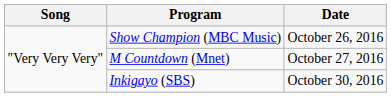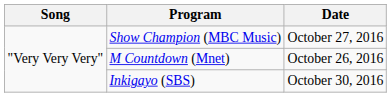 <table class="wikitable">
 <tr>
 <th>Song</th>
 <th>Program</th>
 <th>Date</th>
 </tr>
 <tr>
 <td rowspan="3">"Very Very Very"</td>
 <td><em><a href='#'>Show Champion</a></em> (<a href='#'>MBC Music</a>)</td>
-<td>October 26, 2016</td>
+<td>October 27, 2016</td>
 </tr>
 <tr>
 <td><em><a href='#'>M Countdown</a></em> (<a href='#'>Mnet</a>)</td>
-<td>October 27, 2016</td>
+<td>October 26, 2016</td>
 </tr>
 <tr>
 <td><em><a href='#'>Inkigayo</a></em> (<a href='#'>SBS</a>)</td>
 <td>October 30, 2016</td>
 </tr>
 </table>
